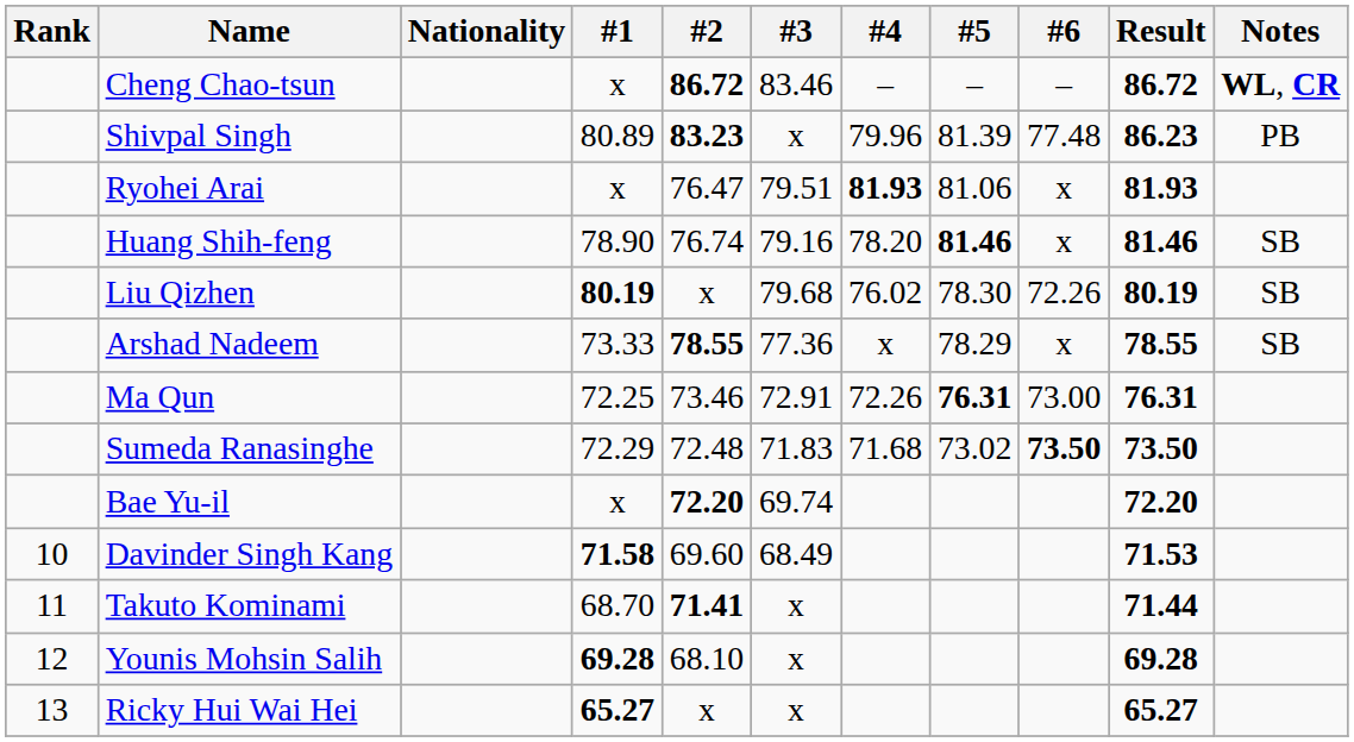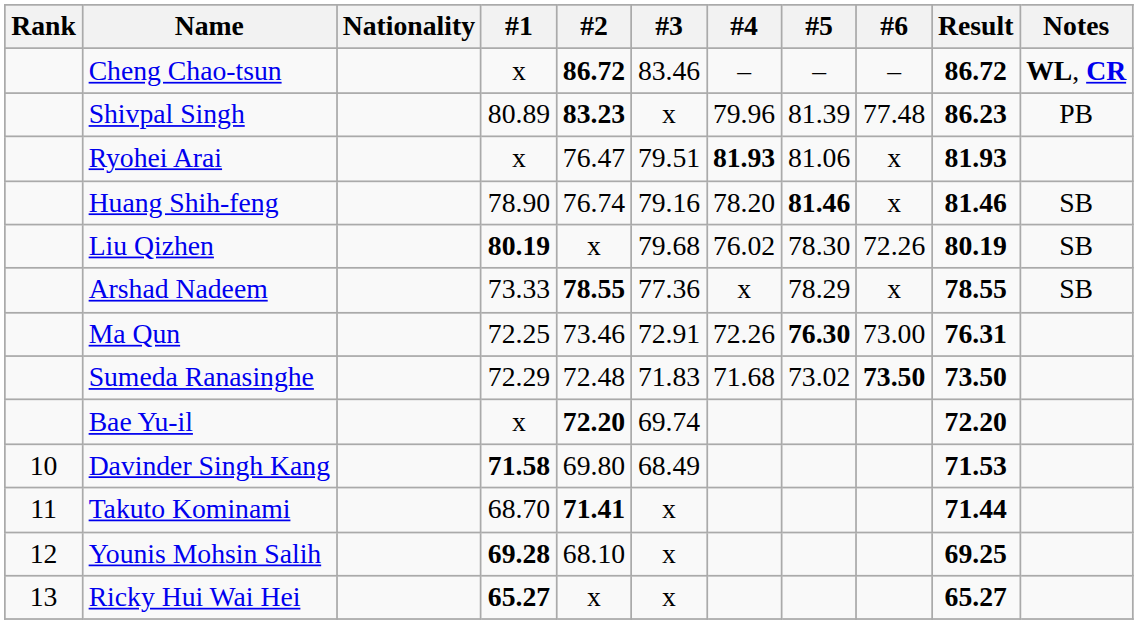 <table class="wikitable sortable" style="text-align:center">
 <tr>
 <th>Rank</th>
 <th>Name</th>
 <th>Nationality</th>
 <th>#1</th>
 <th>#2</th>
 <th>#3</th>
 <th>#4</th>
 <th>#5</th>
 <th>#6</th>
 <th>Result</th>
 <th>Notes</th>
 </tr>
 <tr>
 <td></td>
 <td align=left><a href='#'>Cheng Chao-tsun</a></td>
 <td align=left></td>
 <td>x</td>
 <td><strong>86.72</strong></td>
 <td>83.46</td>
 <td>–</td>
 <td>–</td>
 <td>–</td>
 <td><strong>86.72</strong></td>
 <td><strong>WL</strong>, <strong><a href='#'>CR</a></strong></td>
 </tr>
 <tr>
 <td></td>
 <td align=left><a href='#'>Shivpal Singh</a></td>
 <td align=left></td>
 <td>80.89</td>
 <td><strong>83.23</strong></td>
 <td>x</td>
 <td>79.96</td>
 <td>81.39</td>
 <td>77.48</td>
 <td><strong>86.23</strong></td>
 <td>PB</td>
 </tr>
 <tr>
 <td></td>
 <td align=left><a href='#'>Ryohei Arai</a></td>
 <td align=left></td>
 <td>x</td>
 <td>76.47</td>
 <td>79.51</td>
 <td><strong>81.93</strong></td>
 <td>81.06</td>
 <td>x</td>
 <td><strong>81.93</strong></td>
 <td></td>
 </tr>
 <tr>
 <td></td>
 <td align=left><a href='#'>Huang Shih-feng</a></td>
 <td align=left></td>
 <td>78.90</td>
 <td>76.74</td>
 <td>79.16</td>
 <td>78.20</td>
 <td><strong>81.46</strong></td>
 <td>x</td>
 <td><strong>81.46</strong></td>
 <td>SB</td>
 </tr>
 <tr>
 <td></td>
 <td align=left><a href='#'>Liu Qizhen</a></td>
 <td align=left></td>
 <td><strong>80.19</strong></td>
 <td>x</td>
 <td>79.68</td>
 <td>76.02</td>
 <td>78.30</td>
 <td>72.26</td>
 <td><strong>80.19</strong></td>
 <td>SB</td>
 </tr>
 <tr>
 <td></td>
 <td align=left><a href='#'>Arshad Nadeem</a></td>
 <td align=left></td>
 <td>73.33</td>
 <td><strong>78.55</strong></td>
 <td>77.36</td>
 <td>x</td>
 <td>78.29</td>
 <td>x</td>
 <td><strong>78.55</strong></td>
 <td>SB</td>
 </tr>
 <tr>
 <td></td>
 <td align=left><a href='#'>Ma Qun</a></td>
 <td align=left></td>
 <td>72.25</td>
 <td>73.46</td>
 <td>72.91</td>
 <td>72.26</td>
-<td><strong>76.31</strong></td>
+<td><strong>76.30</strong></td>
 <td>73.00</td>
 <td><strong>76.31</strong></td>
 <td></td>
 </tr>
 <tr>
 <td></td>
 <td align=left><a href='#'>Sumeda Ranasinghe</a></td>
 <td align=left></td>
 <td>72.29</td>
 <td>72.48</td>
 <td>71.83</td>
 <td>71.68</td>
 <td>73.02</td>
 <td><strong>73.50</strong></td>
 <td><strong>73.50</strong></td>
 <td></td>
 </tr>
 <tr>
 <td></td>
 <td align=left><a href='#'>Bae Yu-il</a></td>
 <td align=left></td>
 <td>x</td>
 <td><strong>72.20</strong></td>
 <td>69.74</td>
 <td></td>
 <td></td>
 <td></td>
 <td><strong>72.20</strong></td>
 <td></td>
 </tr>
 <tr>
 <td>10</td>
 <td align=left><a href='#'>Davinder Singh Kang</a></td>
 <td align=left></td>
 <td><strong>71.58</strong></td>
-<td>69.60</td>
+<td>69.80</td>
 <td>68.49</td>
 <td></td>
 <td></td>
 <td></td>
 <td><strong>71.53</strong></td>
 <td></td>
 </tr>
 <tr>
 <td>11</td>
 <td align=left><a href='#'>Takuto Kominami</a></td>
 <td align=left></td>
 <td>68.70</td>
 <td><strong>71.41</strong></td>
 <td>x</td>
 <td></td>
 <td></td>
 <td></td>
 <td><strong>71.44</strong></td>
 <td></td>
 </tr>
 <tr>
 <td>12</td>
 <td align=left><a href='#'>Younis Mohsin Salih</a></td>
 <td align=left></td>
 <td><strong>69.28</strong></td>
 <td>68.10</td>
 <td>x</td>
 <td></td>
 <td></td>
 <td></td>
-<td><strong>69.28</strong></td>
+<td><strong>69.25</strong></td>
 <td></td>
 </tr>
 <tr>
 <td>13</td>
 <td align=left><a href='#'>Ricky Hui Wai Hei</a></td>
 <td align=left></td>
 <td><strong>65.27</strong></td>
 <td>x</td>
 <td>x</td>
 <td></td>
 <td></td>
 <td></td>
 <td><strong>65.27</strong></td>
 <td></td>
 </tr>
 </table>
